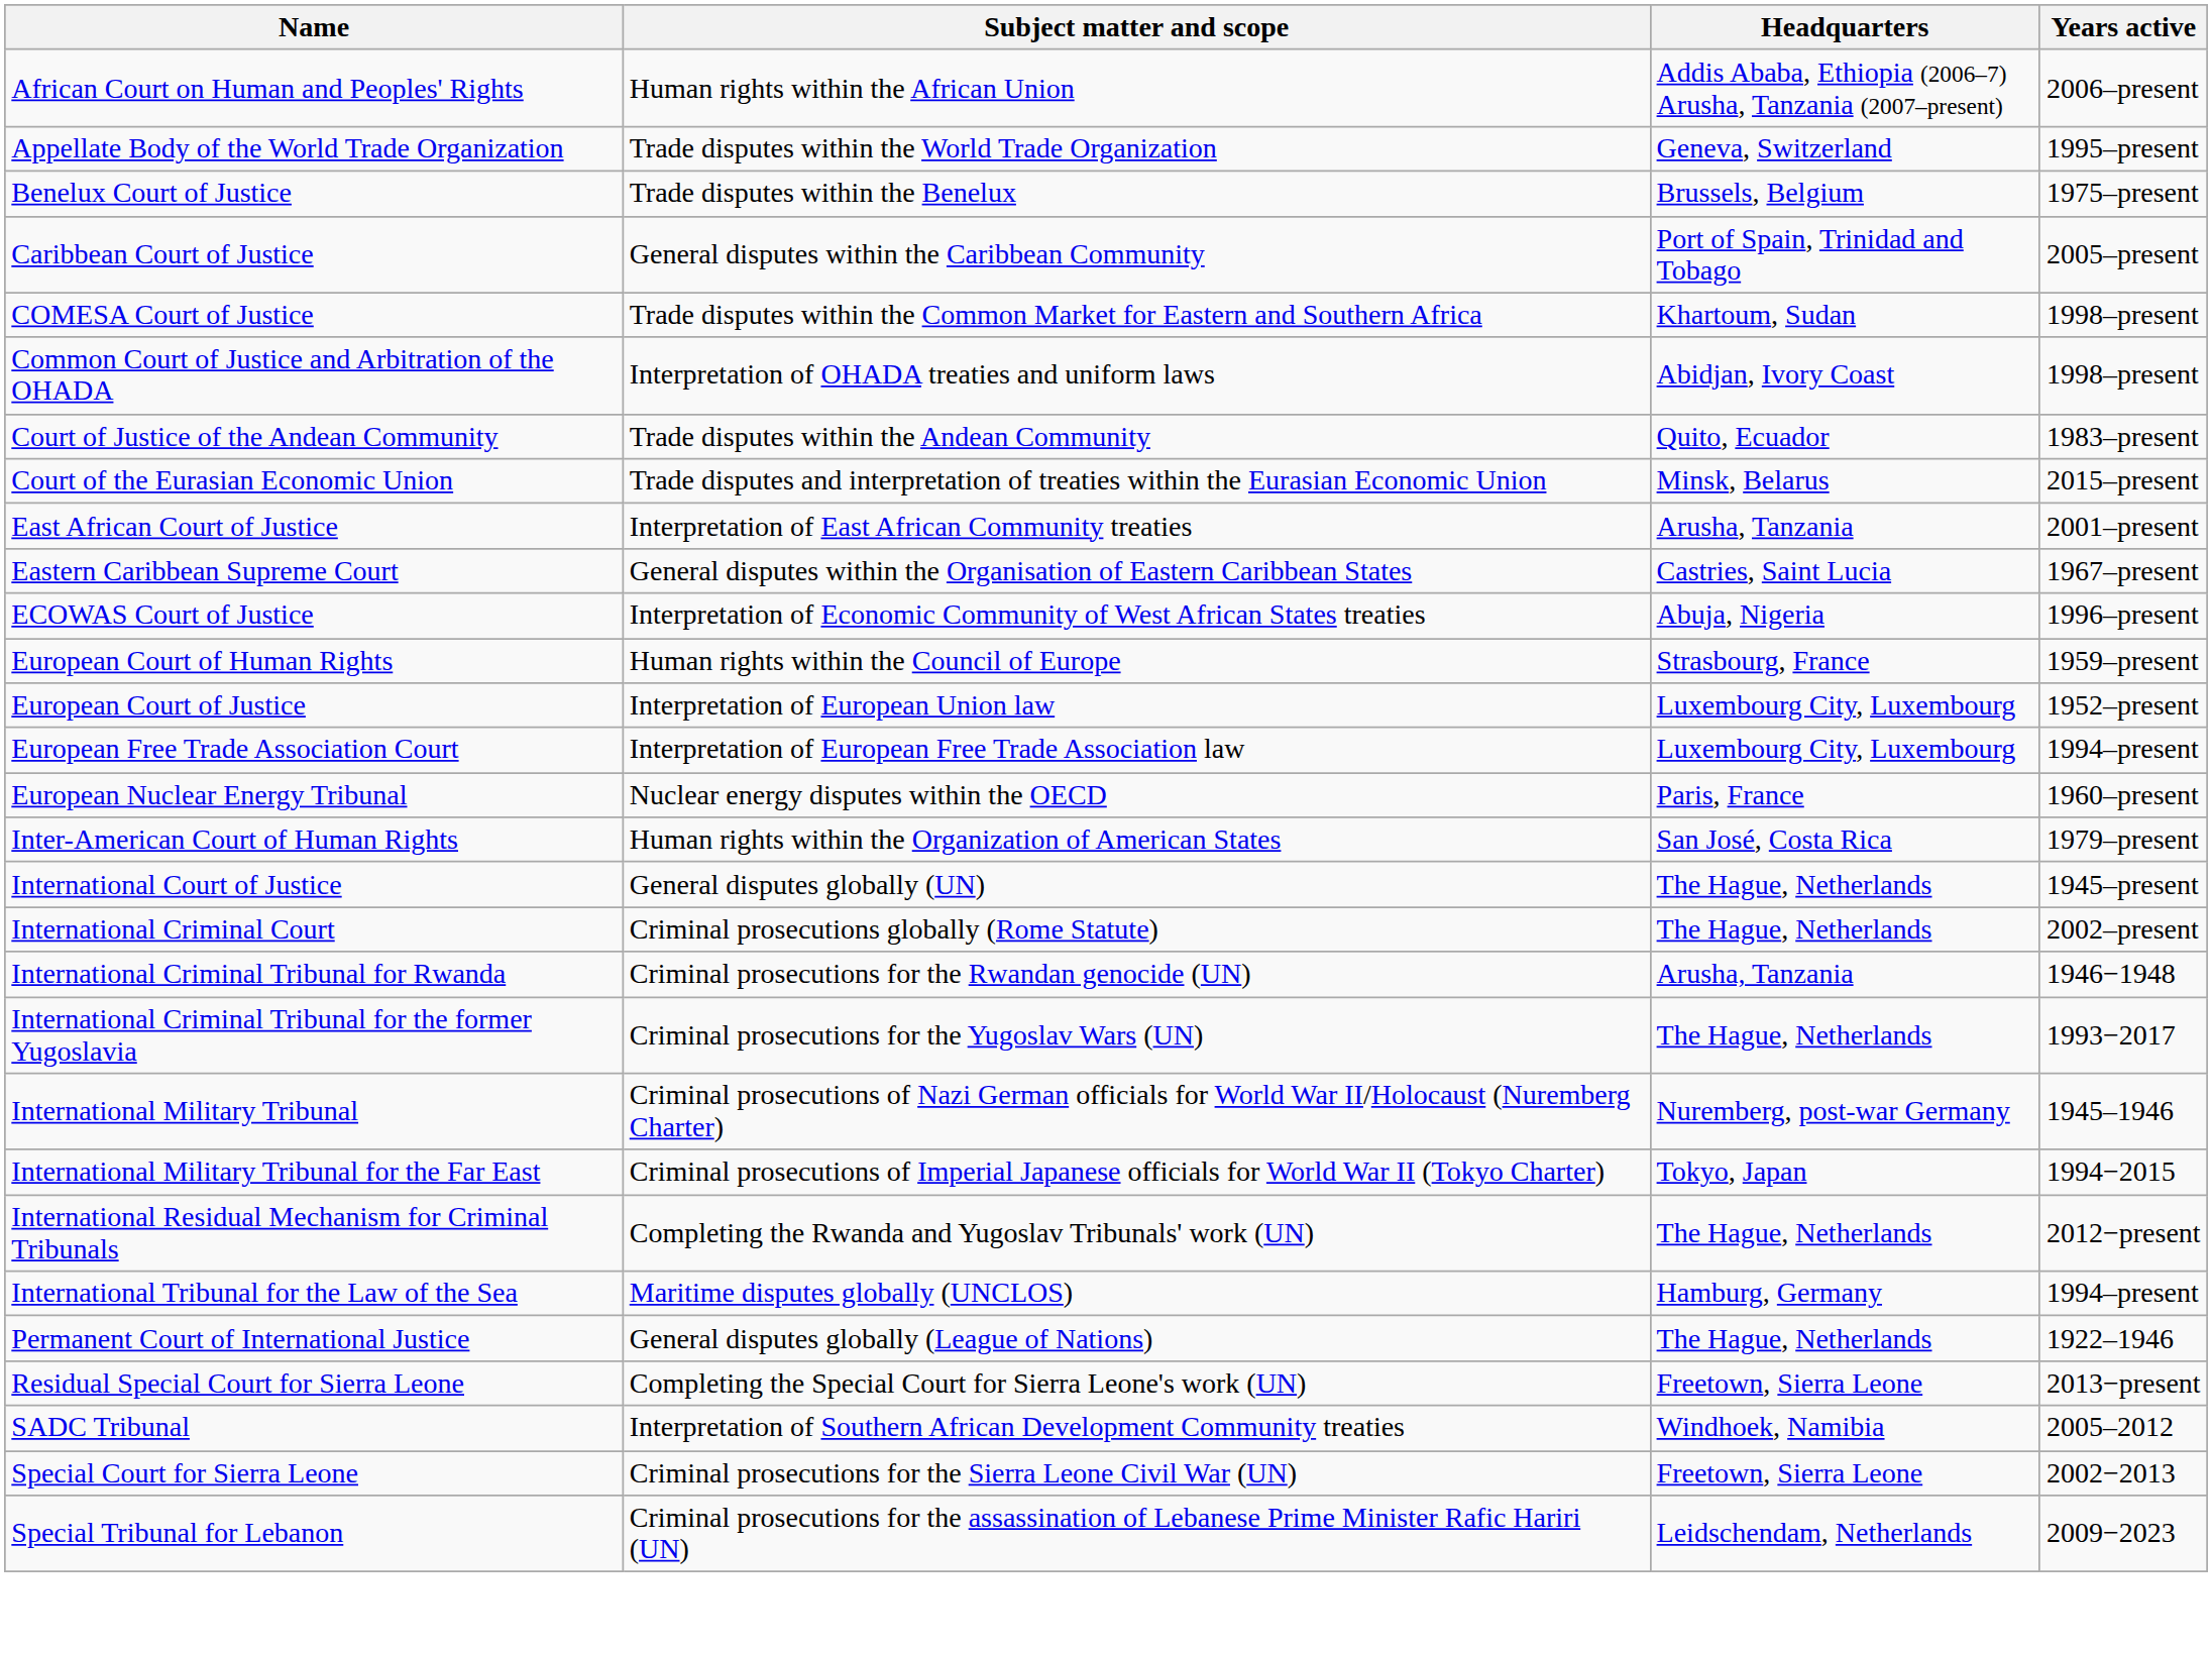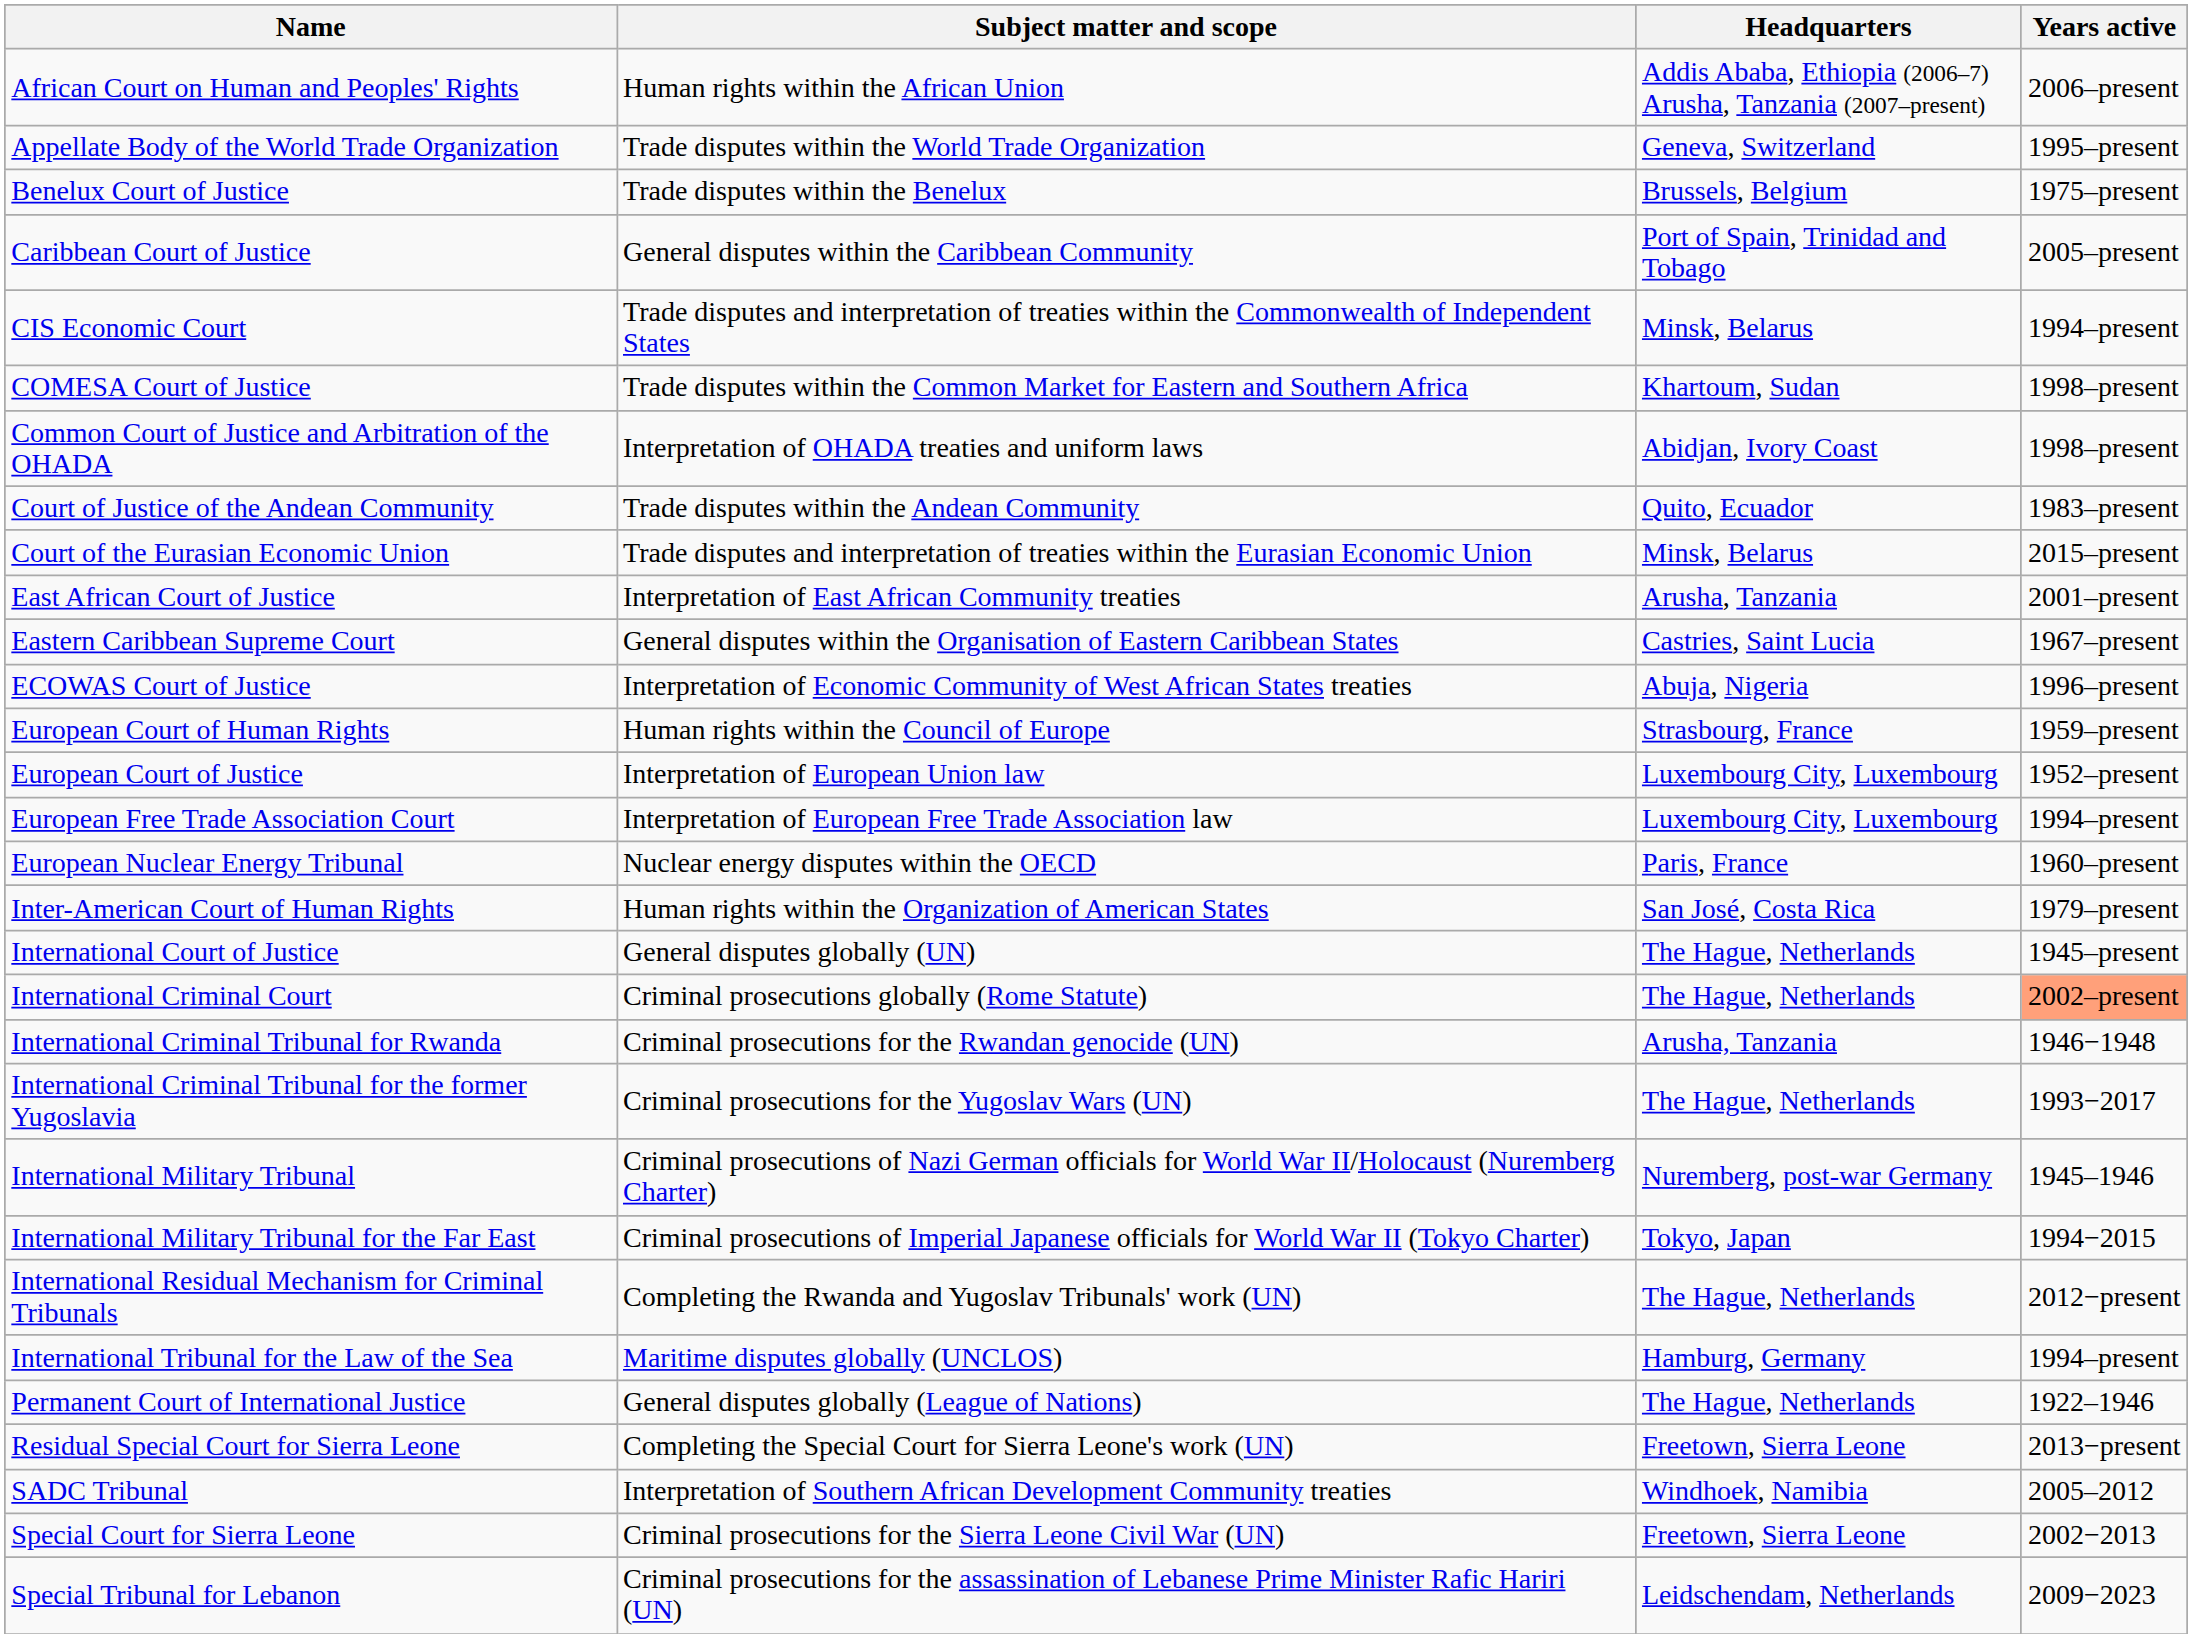 <table class="wikitable sortable">
 <tr>
 <th>Name</th>
 <th>Subject matter and scope</th>
 <th>Headquarters</th>
 <th>Years active</th>
 </tr>
 <tr>
 <td><a href='#'>African Court on Human and Peoples' Rights</a></td>
 <td>Human rights within the <a href='#'>African Union</a></td>
 <td><a href='#'>Addis Ababa</a>, <a href='#'>Ethiopia</a> <small>(2006–7)</small><br><a href='#'>Arusha</a>, <a href='#'>Tanzania</a> <small>(2007–present)</small></td>
 <td>2006–present</td>
 </tr>
 <tr>
 <td><a href='#'>Appellate Body of the World Trade Organization</a></td>
 <td>Trade disputes within the <a href='#'>World Trade Organization</a></td>
 <td><a href='#'>Geneva</a>, <a href='#'>Switzerland</a></td>
 <td>1995–present</td>
 </tr>
 <tr>
 <td><a href='#'>Benelux Court of Justice</a></td>
 <td>Trade disputes within the <a href='#'>Benelux</a></td>
 <td><a href='#'>Brussels</a>, <a href='#'>Belgium</a></td>
 <td>1975–present</td>
 </tr>
 <tr>
 <td><a href='#'>Caribbean Court of Justice</a></td>
 <td>General disputes within the <a href='#'>Caribbean Community</a></td>
 <td><a href='#'>Port of Spain</a>, <a href='#'>Trinidad and Tobago</a></td>
 <td>2005–present</td>
+</tr>
+<tr>
+<td><a href='#'>CIS Economic Court</a></td>
+<td>Trade disputes and interpretation of treaties within the <a href='#'>Commonwealth of Independent States</a></td>
+<td><a href='#'>Minsk</a>, <a href='#'>Belarus</a></td>
+<td>1994–present</td>
 </tr>
 <tr>
 <td><a href='#'>COMESA Court of Justice</a></td>
 <td>Trade disputes within the <a href='#'>Common Market for Eastern and Southern Africa</a></td>
 <td><a href='#'>Khartoum</a>, <a href='#'>Sudan</a></td>
 <td>1998–present</td>
 </tr>
 <tr>
 <td><a href='#'>Common Court of Justice and Arbitration of the OHADA</a></td>
 <td>Interpretation of <a href='#'>OHADA</a> treaties and uniform laws</td>
 <td><a href='#'>Abidjan</a>, <a href='#'>Ivory Coast</a></td>
 <td>1998–present</td>
 </tr>
 <tr>
 <td><a href='#'>Court of Justice of the Andean Community</a></td>
 <td>Trade disputes within the <a href='#'>Andean Community</a></td>
 <td><a href='#'>Quito</a>, <a href='#'>Ecuador</a></td>
 <td>1983–present</td>
 </tr>
 <tr>
 <td><a href='#'>Court of the Eurasian Economic Union</a></td>
 <td>Trade disputes and interpretation of treaties within the <a href='#'>Eurasian Economic Union</a></td>
 <td><a href='#'>Minsk</a>, <a href='#'>Belarus</a></td>
 <td>2015–present</td>
 </tr>
 <tr>
 <td><a href='#'>East African Court of Justice</a></td>
 <td>Interpretation of <a href='#'>East African Community</a> treaties</td>
 <td><a href='#'>Arusha</a>, <a href='#'>Tanzania</a></td>
 <td>2001–present</td>
 </tr>
 <tr>
 <td><a href='#'>Eastern Caribbean Supreme Court</a></td>
 <td>General disputes within the <a href='#'>Organisation of Eastern Caribbean States</a></td>
 <td><a href='#'>Castries</a>, <a href='#'>Saint Lucia</a></td>
 <td>1967–present</td>
 </tr>
 <tr>
 <td><a href='#'>ECOWAS Court of Justice</a></td>
 <td>Interpretation of <a href='#'>Economic Community of West African States</a> treaties</td>
 <td><a href='#'>Abuja</a>, <a href='#'>Nigeria</a></td>
 <td>1996–present</td>
 </tr>
 <tr>
 <td><a href='#'>European Court of Human Rights</a></td>
 <td>Human rights within the <a href='#'>Council of Europe</a></td>
 <td><a href='#'>Strasbourg</a>, <a href='#'>France</a></td>
 <td>1959–present</td>
 </tr>
 <tr>
 <td><a href='#'>European Court of Justice</a></td>
 <td>Interpretation of <a href='#'>European Union law</a></td>
 <td><a href='#'>Luxembourg City</a>, <a href='#'>Luxembourg</a></td>
 <td>1952–present</td>
 </tr>
 <tr>
 <td><a href='#'>European Free Trade Association Court</a></td>
 <td>Interpretation of <a href='#'>European Free Trade Association</a> law</td>
 <td><a href='#'>Luxembourg City</a>, <a href='#'>Luxembourg</a></td>
 <td>1994–present</td>
 </tr>
 <tr>
 <td><a href='#'>European Nuclear Energy Tribunal</a></td>
 <td>Nuclear energy disputes within the <a href='#'>OECD</a></td>
 <td><a href='#'>Paris</a>, <a href='#'>France</a></td>
 <td>1960–present</td>
 </tr>
 <tr>
 <td><a href='#'>Inter-American Court of Human Rights</a></td>
 <td>Human rights within the <a href='#'>Organization of American States</a></td>
 <td><a href='#'>San José</a>, <a href='#'>Costa Rica</a></td>
 <td>1979–present</td>
 </tr>
 <tr>
 <td><a href='#'>International Court of Justice</a></td>
 <td>General disputes globally (<a href='#'>UN</a>)</td>
 <td><a href='#'>The Hague</a>, <a href='#'>Netherlands</a></td>
 <td>1945–present</td>
 </tr>
 <tr>
 <td><a href='#'>International Criminal Court</a></td>
 <td>Criminal prosecutions globally (<a href='#'>Rome Statute</a>)</td>
 <td><a href='#'>The Hague</a>, <a href='#'>Netherlands</a></td>
-<td>2002–present</td>
+<td style="background: lightsalmon;">2002–present</td>
 </tr>
 <tr>
 <td><a href='#'>International Criminal Tribunal for Rwanda</a></td>
 <td>Criminal prosecutions for the <a href='#'>Rwandan genocide</a> (<a href='#'>UN</a>)</td>
 <td><a href='#'>Arusha, Tanzania</a></td>
 <td>1946−1948</td>
 </tr>
 <tr>
 <td><a href='#'>International Criminal Tribunal for the former Yugoslavia</a></td>
 <td>Criminal prosecutions for the <a href='#'>Yugoslav Wars</a> (<a href='#'>UN</a>)</td>
 <td><a href='#'>The Hague</a>, <a href='#'>Netherlands</a></td>
 <td>1993−2017</td>
 </tr>
 <tr>
 <td><a href='#'>International Military Tribunal</a></td>
 <td>Criminal prosecutions of <a href='#'>Nazi German</a> officials for <a href='#'>World War II</a>/<a href='#'>Holocaust</a> (<a href='#'>Nuremberg Charter</a>)</td>
 <td><a href='#'>Nuremberg</a>, <a href='#'>post-war Germany</a></td>
 <td>1945–1946</td>
 </tr>
 <tr>
 <td><a href='#'>International Military Tribunal for the Far East</a></td>
 <td>Criminal prosecutions of <a href='#'>Imperial Japanese</a> officials for <a href='#'>World War II</a>  (<a href='#'>Tokyo Charter</a>)</td>
 <td><a href='#'>Tokyo</a>, <a href='#'>Japan</a></td>
 <td>1994−2015</td>
 </tr>
 <tr>
 <td><a href='#'>International Residual Mechanism for Criminal Tribunals</a></td>
 <td>Completing the Rwanda and Yugoslav Tribunals' work (<a href='#'>UN</a>)</td>
 <td><a href='#'>The Hague</a>, <a href='#'>Netherlands</a></td>
 <td>2012−present</td>
 </tr>
 <tr>
 <td><a href='#'>International Tribunal for the Law of the Sea</a></td>
 <td><a href='#'>Maritime disputes globally</a> (<a href='#'>UNCLOS</a>)</td>
 <td><a href='#'>Hamburg</a>, <a href='#'>Germany</a></td>
 <td>1994–present</td>
 </tr>
 <tr>
 <td><a href='#'>Permanent Court of International Justice</a></td>
 <td>General disputes globally (<a href='#'>League of Nations</a>)</td>
 <td><a href='#'>The Hague</a>, <a href='#'>Netherlands</a></td>
 <td>1922–1946</td>
 </tr>
 <tr>
 <td><a href='#'>Residual Special Court for Sierra Leone</a></td>
 <td>Completing the Special Court for Sierra Leone's work (<a href='#'>UN</a>)</td>
 <td><a href='#'>Freetown</a>, <a href='#'>Sierra Leone</a></td>
 <td>2013−present</td>
 </tr>
 <tr>
 <td><a href='#'>SADC Tribunal</a></td>
 <td>Interpretation of <a href='#'>Southern African Development Community</a> treaties</td>
 <td><a href='#'>Windhoek</a>, <a href='#'>Namibia</a></td>
 <td>2005–2012</td>
 </tr>
 <tr>
 <td><a href='#'>Special Court for Sierra Leone</a></td>
 <td>Criminal prosecutions for the <a href='#'>Sierra Leone Civil War</a> (<a href='#'>UN</a>)</td>
 <td><a href='#'>Freetown</a>, <a href='#'>Sierra Leone</a></td>
 <td>2002−2013</td>
 </tr>
 <tr>
 <td><a href='#'>Special Tribunal for Lebanon</a></td>
 <td>Criminal prosecutions for the <a href='#'>assassination of Lebanese Prime Minister Rafic Hariri</a> (<a href='#'>UN</a>)</td>
 <td><a href='#'>Leidschendam</a>, <a href='#'>Netherlands</a></td>
 <td>2009−2023</td>
 </tr>
 </table>
